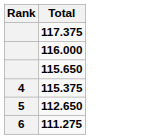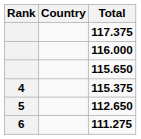 <table class="wikitable sortable">
 <tr>
 <th scope="col">Rank</th>
+<th scope="col">Country</th>
 <th scope="col">Total</th>
 </tr>
 <tr>
 <th scope="row"></th>
+<td align="left"></td>
 <td><strong>117.375</strong></td>
 </tr>
 <tr>
 <th scope="row"></th>
+<td align="left"></td>
 <td><strong>116.000</strong></td>
 </tr>
 <tr>
 <th></th>
+<td></td>
 <td><strong>115.650</strong></td>
 </tr>
 <tr>
 <th scope="row">4</th>
+<td align="left"></td>
 <td><strong>115.375</strong></td>
 </tr>
 <tr>
 <th scope="row">5</th>
+<td align="left"></td>
 <td><strong>112.650</strong></td>
 </tr>
 <tr>
 <th scope="row">6</th>
+<td align="left"></td>
 <td><strong>111.275</strong></td>
 </tr>
 </table>
